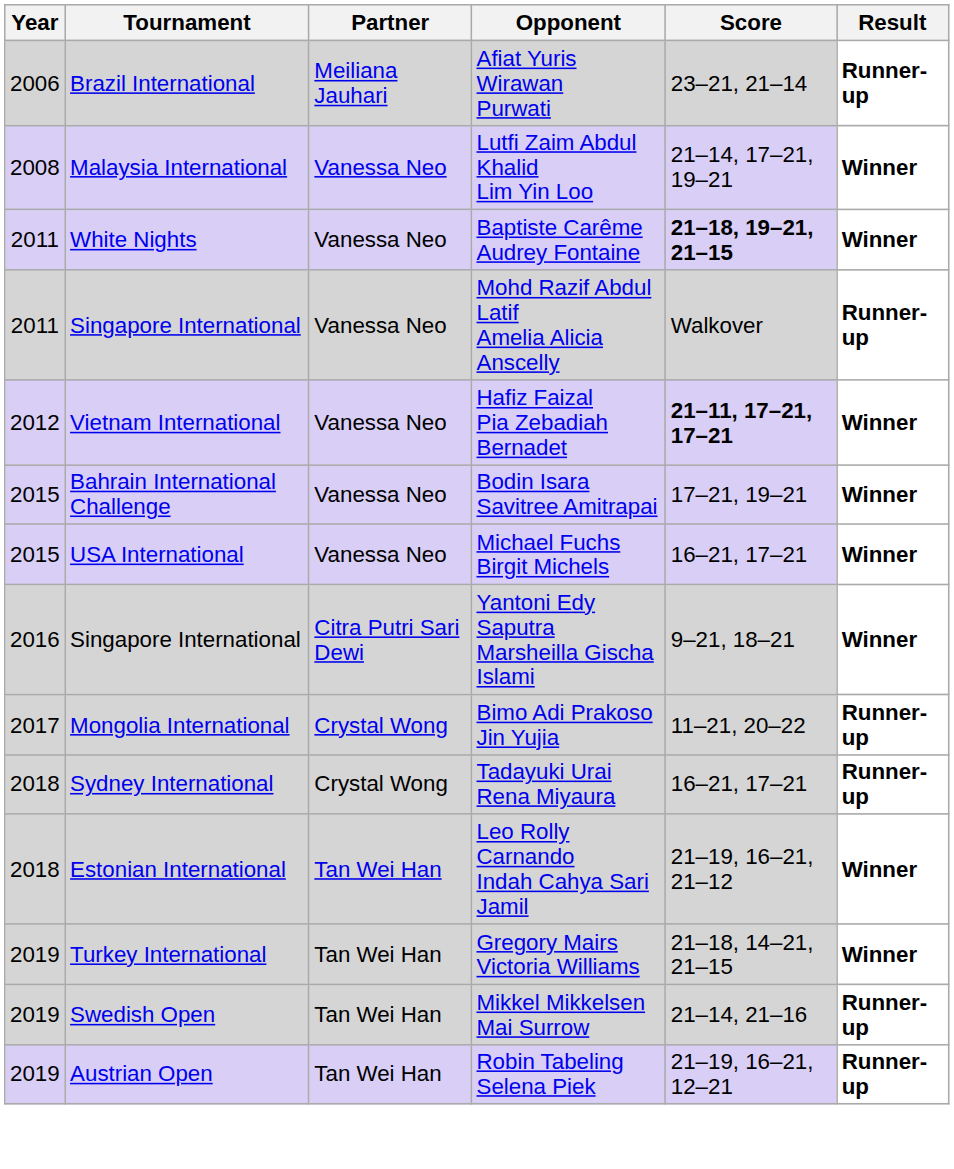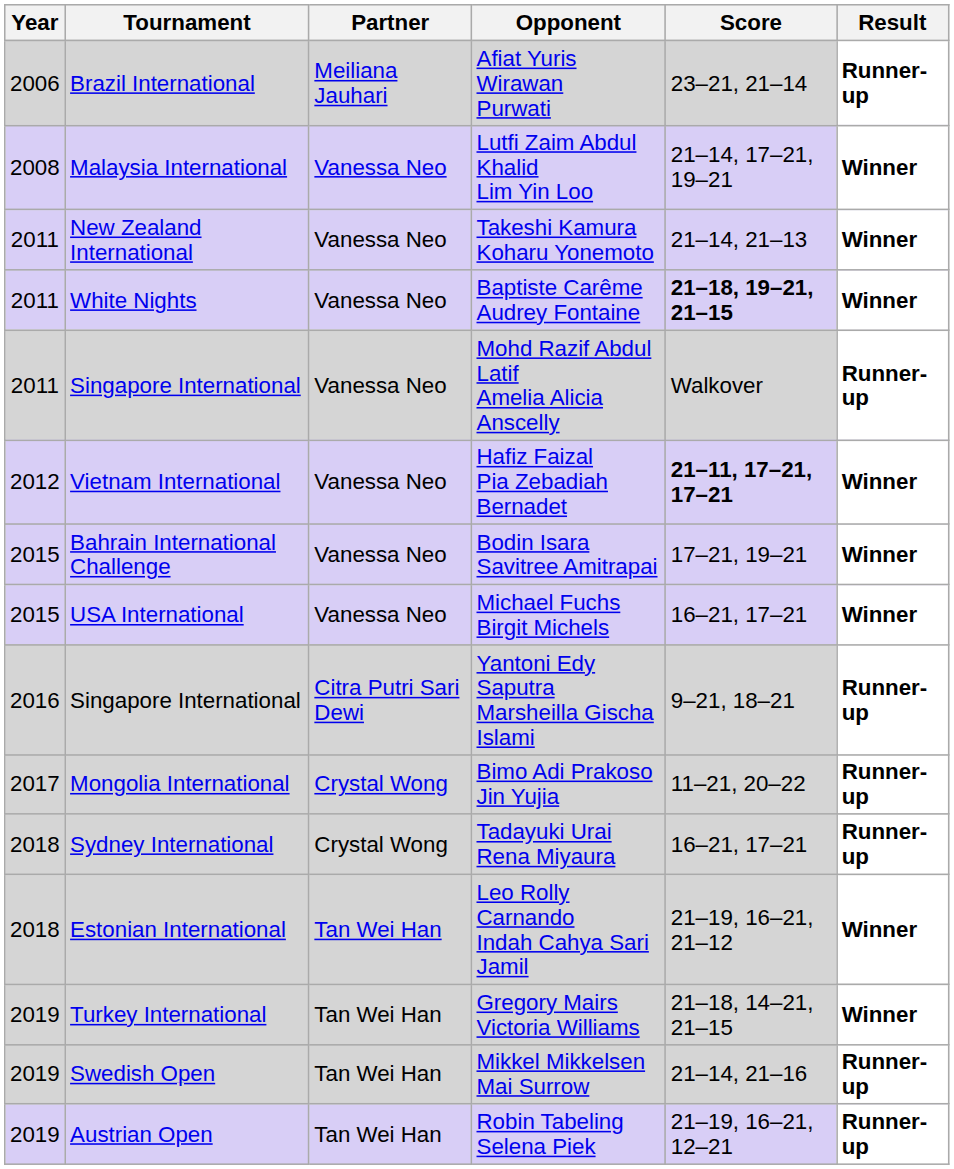 <table class="sortable wikitable" style="font-size: 90%;">
 <tr>
 <th>Year</th>
 <th>Tournament</th>
 <th>Partner</th>
 <th>Opponent</th>
 <th>Score</th>
 <th>Result</th>
 </tr>
 <tr style="background:#D5D5D5">
 <td align="center">2006</td>
 <td align="left"><a href='#'>Brazil International</a></td>
 <td align="left"> <a href='#'>Meiliana Jauhari</a></td>
 <td align="left"> <a href='#'>Afiat Yuris Wirawan</a> <br>  <a href='#'>Purwati</a></td>
 <td align="left">23–21, 21–14</td>
 <td style="text-align:left; background:white"> <strong>Runner-up</strong></td>
 </tr>
 <tr style="background:#D8CEF6">
 <td align="center">2008</td>
 <td align="left"><a href='#'>Malaysia International</a></td>
 <td align="left"> <a href='#'>Vanessa Neo</a></td>
 <td align="left"> <a href='#'>Lutfi Zaim Abdul Khalid</a> <br>  <a href='#'>Lim Yin Loo</a></td>
 <td align="left">21–14, 17–21, 19–21</td>
+<td style="text-align:left; background:white"> <strong>Winner</strong></td>
+</tr>
+<tr style="background:#D8CEF6">
+<td align="center">2011</td>
+<td align="left"><a href='#'>New Zealand International</a></td>
+<td align="left"> Vanessa Neo</td>
+<td align="left"> <a href='#'>Takeshi Kamura</a> <br>  <a href='#'>Koharu Yonemoto</a></td>
+<td align="left">21–14, 21–13</td>
 <td style="text-align:left; background:white"> <strong>Winner</strong></td>
 </tr>
 <tr style="background:#D8CEF6">
 <td align="center">2011</td>
 <td align="left"><a href='#'>White Nights</a></td>
 <td align="left"> Vanessa Neo</td>
 <td align="left"> <a href='#'>Baptiste Carême</a> <br>  <a href='#'>Audrey Fontaine</a></td>
 <td align="left"><strong>21–18, 19–21, 21–15</strong></td>
 <td style="text-align:left; background:white"> <strong>Winner</strong></td>
 </tr>
 <tr style="background:#D5D5D5">
 <td align="center">2011</td>
 <td align="left"><a href='#'>Singapore International</a></td>
 <td align="left"> Vanessa Neo</td>
 <td align="left"> <a href='#'>Mohd Razif Abdul Latif</a> <br>  <a href='#'>Amelia Alicia Anscelly</a></td>
 <td align="left">Walkover</td>
 <td style="text-align:left; background:white"> <strong>Runner-up</strong></td>
 </tr>
 <tr style="background:#D8CEF6">
 <td align="center">2012</td>
 <td align="left"><a href='#'>Vietnam International</a></td>
 <td align="left"> Vanessa Neo</td>
 <td align="left"> <a href='#'>Hafiz Faizal</a> <br>  <a href='#'>Pia Zebadiah Bernadet</a></td>
 <td align="left"><strong>21–11, 17–21, 17–21</strong></td>
 <td style="text-align:left; background:white"> <strong>Winner</strong></td>
 </tr>
 <tr style="background:#D8CEF6">
 <td align="center">2015</td>
 <td align="left"><a href='#'>Bahrain International Challenge</a></td>
 <td align="left"> Vanessa Neo</td>
 <td align="left"> <a href='#'>Bodin Isara</a> <br>  <a href='#'>Savitree Amitrapai</a></td>
 <td align="left">17–21, 19–21</td>
 <td style="text-align:left; background:white"> <strong>Winner</strong></td>
 </tr>
 <tr style="background:#D8CEF6">
 <td align="center">2015</td>
 <td align="left"><a href='#'>USA International</a></td>
 <td align="left"> Vanessa Neo</td>
 <td align="left"> <a href='#'>Michael Fuchs</a> <br>  <a href='#'>Birgit Michels</a></td>
 <td align="left">16–21, 17–21</td>
 <td style="text-align:left; background:white"> <strong>Winner</strong></td>
 </tr>
 <tr style="background:#D5D5D5">
 <td align="center">2016</td>
 <td align="left">Singapore International</td>
 <td align="left"> <a href='#'>Citra Putri Sari Dewi</a></td>
 <td align="left"> <a href='#'>Yantoni Edy Saputra</a> <br>  <a href='#'>Marsheilla Gischa Islami</a></td>
 <td align="left">9–21, 18–21</td>
-<td style="text-align:left; background:white"> <strong>Winner</strong></td>
+<td style="text-align:left; background:white"> <strong>Runner-up</strong></td>
 </tr>
 <tr style="background:#D5D5D5">
 <td align="center">2017</td>
 <td align="left"><a href='#'>Mongolia International</a></td>
 <td align="left"> <a href='#'>Crystal Wong</a></td>
 <td align="left"> <a href='#'>Bimo Adi Prakoso</a> <br>  <a href='#'>Jin Yujia</a></td>
 <td align="left">11–21, 20–22</td>
 <td style="text-align:left; background:white"> <strong>Runner-up</strong></td>
 </tr>
 <tr style="background:#D5D5D5">
 <td align="center">2018</td>
 <td align="left"><a href='#'>Sydney International</a></td>
 <td align="left"> Crystal Wong</td>
 <td align="left"> <a href='#'>Tadayuki Urai</a> <br>  <a href='#'>Rena Miyaura</a></td>
 <td align="left">16–21, 17–21</td>
 <td style="text-align:left; background:white"> <strong>Runner-up</strong></td>
 </tr>
 <tr style="background:#D5D5D5">
 <td align="center">2018</td>
 <td align="left"><a href='#'>Estonian International</a></td>
 <td align="left"> <a href='#'>Tan Wei Han</a></td>
 <td align="left"> <a href='#'>Leo Rolly Carnando</a> <br>  <a href='#'>Indah Cahya Sari Jamil</a></td>
 <td align="left">21–19, 16–21, 21–12</td>
 <td style="text-align:left; background:white"> <strong>Winner</strong></td>
 </tr>
 <tr style="background:#D5D5D5">
 <td align="center">2019</td>
 <td align="left"><a href='#'>Turkey International</a></td>
 <td align="left"> Tan Wei Han</td>
 <td align="left"> <a href='#'>Gregory Mairs</a> <br>  <a href='#'>Victoria Williams</a></td>
 <td align="left">21–18, 14–21, 21–15</td>
 <td style="text-align:left; background:white"> <strong>Winner</strong></td>
 </tr>
 <tr style="background:#D5D5D5">
 <td align="center">2019</td>
 <td align="left"><a href='#'>Swedish Open</a></td>
 <td align="left"> Tan Wei Han</td>
 <td align="left"> <a href='#'>Mikkel Mikkelsen</a> <br>  <a href='#'>Mai Surrow</a></td>
 <td align="left">21–14, 21–16</td>
 <td style="text-align:left; background:white"> <strong>Runner-up</strong></td>
 </tr>
 <tr style="background:#D8CEF6">
 <td align="center">2019</td>
 <td align="left"><a href='#'>Austrian Open</a></td>
 <td align="left"> Tan Wei Han</td>
 <td align="left"> <a href='#'>Robin Tabeling</a><br> <a href='#'>Selena Piek</a></td>
 <td align="left">21–19, 16–21, 12–21</td>
 <td style="text-align:left; background:white"> <strong>Runner-up</strong></td>
 </tr>
 </table>
